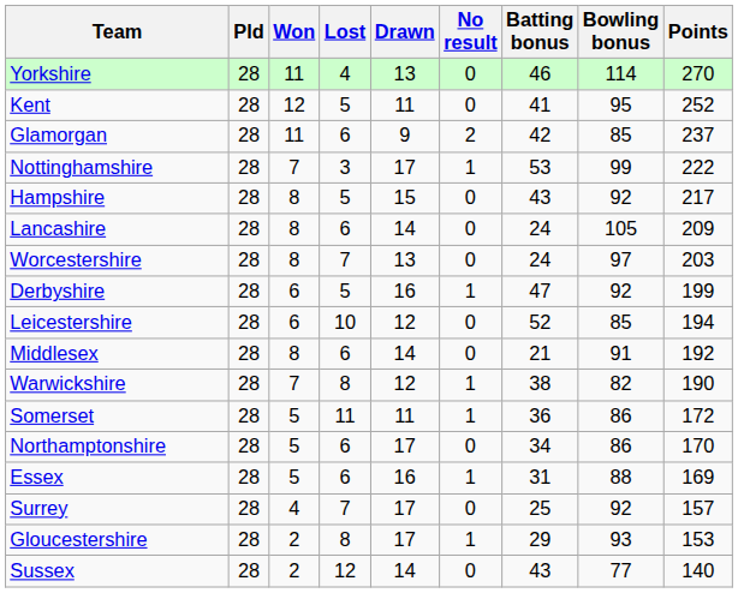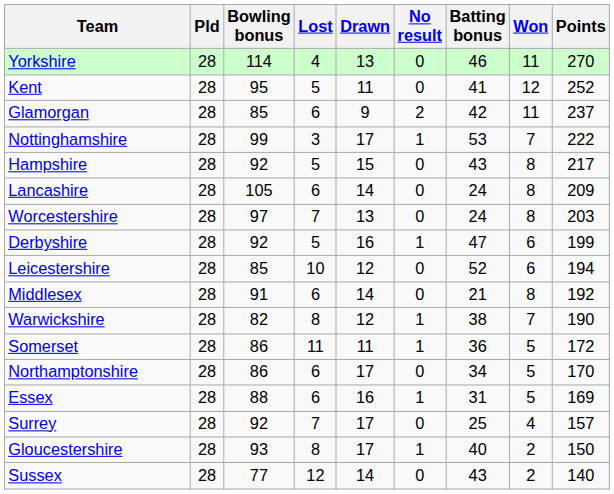 <table class="wikitable" style="text-align:center;">
 <tr>
 <th width=175>Team</th>
 <th width=20 abbr="Played">Pld</th>
-<th width=20 abbr="Won"><a href='#'>Won</a></th>
+<th width=20 abbr="Bonus points">Bowling bonus</th>
 <th width=20 abbr="Lost"><a href='#'>Lost</a></th>
 <th width=20 abbr="Drawn"><a href='#'>Drawn</a></th>
 <th width=20 abbr="No result"><a href='#'>No result</a></th>
 <th width=20 abbr="Bonus points">Batting bonus</th>
-<th width=20 abbr="Bonus points">Bowling bonus</th>
+<th width=20 abbr="Won"><a href='#'>Won</a></th>
 <th width=20 abbr="Points">Points</th>
 </tr>
 <tr style="background:#ccffcc;">
 <td style="text-align:left;"><a href='#'>Yorkshire</a></td>
 <td>28</td>
-<td>11</td>
+<td>114</td>
 <td>4</td>
 <td>13</td>
 <td>0</td>
 <td>46</td>
-<td>114</td>
+<td>11</td>
 <td>270</td>
 </tr>
 <tr>
 <td style="text-align:left;"><a href='#'>Kent</a></td>
 <td>28</td>
-<td>12</td>
+<td>95</td>
 <td>5</td>
 <td>11</td>
 <td>0</td>
 <td>41</td>
-<td>95</td>
+<td>12</td>
 <td>252</td>
 </tr>
 <tr>
 <td style="text-align:left;"><a href='#'>Glamorgan</a></td>
 <td>28</td>
-<td>11</td>
+<td>85</td>
 <td>6</td>
 <td>9</td>
 <td>2</td>
 <td>42</td>
-<td>85</td>
+<td>11</td>
 <td>237</td>
 </tr>
 <tr>
 <td style="text-align:left;"><a href='#'>Nottinghamshire</a></td>
 <td>28</td>
-<td>7</td>
+<td>99</td>
 <td>3</td>
 <td>17</td>
 <td>1</td>
 <td>53</td>
-<td>99</td>
+<td>7</td>
 <td>222</td>
 </tr>
 <tr>
 <td style="text-align:left;"><a href='#'>Hampshire</a></td>
 <td>28</td>
-<td>8</td>
+<td>92</td>
 <td>5</td>
 <td>15</td>
 <td>0</td>
 <td>43</td>
-<td>92</td>
+<td>8</td>
 <td>217</td>
 </tr>
 <tr>
 <td style="text-align:left;"><a href='#'>Lancashire</a></td>
 <td>28</td>
-<td>8</td>
+<td>105</td>
 <td>6</td>
 <td>14</td>
 <td>0</td>
 <td>24</td>
-<td>105</td>
+<td>8</td>
 <td>209</td>
 </tr>
 <tr>
 <td style="text-align:left;"><a href='#'>Worcestershire</a></td>
 <td>28</td>
-<td>8</td>
+<td>97</td>
 <td>7</td>
 <td>13</td>
 <td>0</td>
 <td>24</td>
-<td>97</td>
+<td>8</td>
 <td>203</td>
 </tr>
 <tr>
 <td style="text-align:left;"><a href='#'>Derbyshire</a></td>
 <td>28</td>
-<td>6</td>
+<td>92</td>
 <td>5</td>
 <td>16</td>
 <td>1</td>
 <td>47</td>
-<td>92</td>
+<td>6</td>
 <td>199</td>
 </tr>
 <tr>
 <td style="text-align:left;"><a href='#'>Leicestershire</a></td>
 <td>28</td>
-<td>6</td>
+<td>85</td>
 <td>10</td>
 <td>12</td>
 <td>0</td>
 <td>52</td>
-<td>85</td>
+<td>6</td>
 <td>194</td>
 </tr>
 <tr>
 <td style="text-align:left;"><a href='#'>Middlesex</a></td>
 <td>28</td>
-<td>8</td>
+<td>91</td>
 <td>6</td>
 <td>14</td>
 <td>0</td>
 <td>21</td>
-<td>91</td>
+<td>8</td>
 <td>192</td>
 </tr>
 <tr>
 <td style="text-align:left;"><a href='#'>Warwickshire</a></td>
 <td>28</td>
-<td>7</td>
+<td>82</td>
 <td>8</td>
 <td>12</td>
 <td>1</td>
 <td>38</td>
-<td>82</td>
+<td>7</td>
 <td>190</td>
 </tr>
 <tr>
 <td style="text-align:left;"><a href='#'>Somerset</a></td>
 <td>28</td>
-<td>5</td>
+<td>86</td>
 <td>11</td>
 <td>11</td>
 <td>1</td>
 <td>36</td>
-<td>86</td>
+<td>5</td>
 <td>172</td>
 </tr>
 <tr>
 <td style="text-align:left;"><a href='#'>Northamptonshire</a></td>
 <td>28</td>
-<td>5</td>
+<td>86</td>
 <td>6</td>
 <td>17</td>
 <td>0</td>
 <td>34</td>
-<td>86</td>
+<td>5</td>
 <td>170</td>
 </tr>
 <tr>
 <td style="text-align:left;"><a href='#'>Essex</a></td>
 <td>28</td>
-<td>5</td>
+<td>88</td>
 <td>6</td>
 <td>16</td>
 <td>1</td>
 <td>31</td>
-<td>88</td>
+<td>5</td>
 <td>169</td>
 </tr>
 <tr>
 <td style="text-align:left;"><a href='#'>Surrey</a></td>
 <td>28</td>
-<td>4</td>
+<td>92</td>
 <td>7</td>
 <td>17</td>
 <td>0</td>
 <td>25</td>
-<td>92</td>
+<td>4</td>
 <td>157</td>
 </tr>
 <tr>
 <td style="text-align:left;"><a href='#'>Gloucestershire</a></td>
 <td>28</td>
-<td>2</td>
+<td>93</td>
 <td>8</td>
 <td>17</td>
 <td>1</td>
-<td>29</td>
-<td>93</td>
-<td>153</td>
+<td>40</td>
+<td>2</td>
+<td>150</td>
 </tr>
 <tr>
 <td style="text-align:left;"><a href='#'>Sussex</a></td>
 <td>28</td>
-<td>2</td>
+<td>77</td>
 <td>12</td>
 <td>14</td>
 <td>0</td>
 <td>43</td>
-<td>77</td>
+<td>2</td>
 <td>140</td>
 </tr>
 </table>
